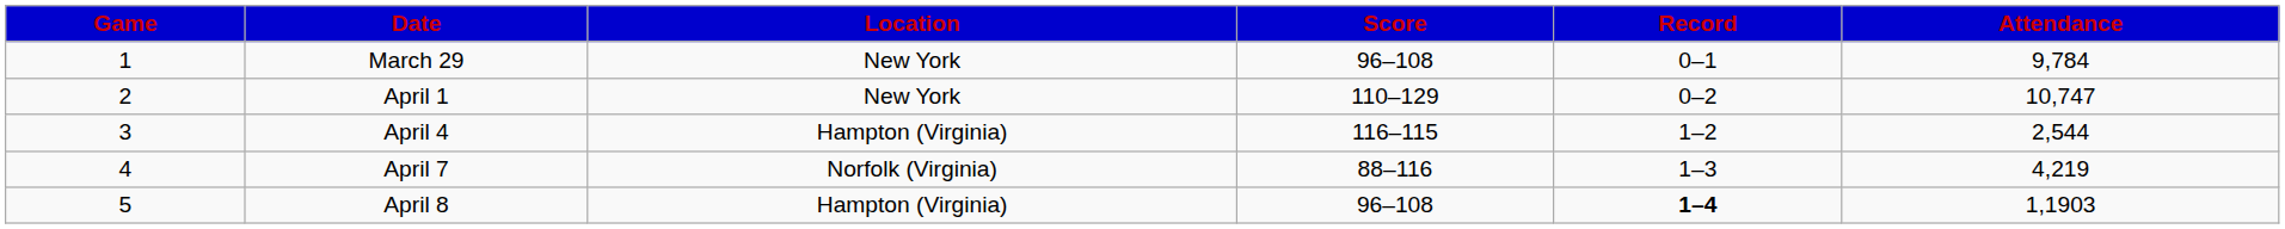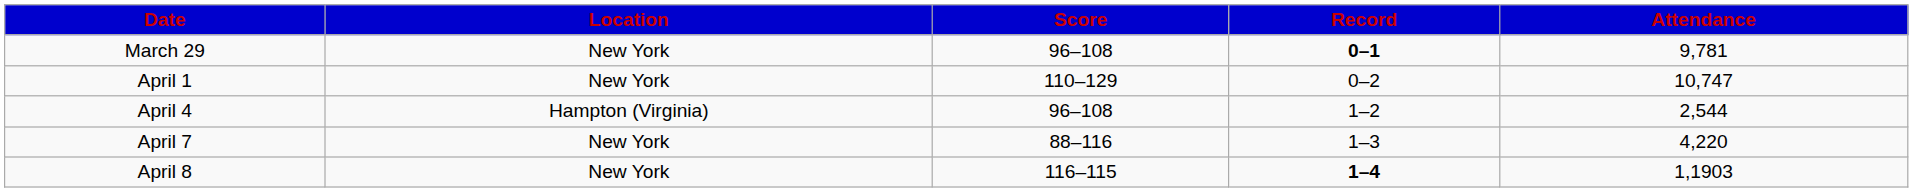 <table class="wikitable" style="width:80%;">
 <tr style="text-align:center; background:#0000CD; color:#CC0000;">
-<td><strong>Game</strong></td>
 <td><strong>Date</strong></td>
 <td><strong>Location</strong></td>
 <td><strong>Score</strong></td>
 <td><strong>Record</strong></td>
 <td><strong>Attendance</strong></td>
 </tr>
 <tr style="text-align:center;" bgcolor="">
-<td>1</td>
 <td>March 29</td>
 <td>New York</td>
 <td>96–108</td>
-<td>0–1</td>
-<td>9,784</td>
+<td><strong>0–1</strong></td>
+<td>9,781</td>
 </tr>
 <tr style="text-align:center;" bgcolor="">
-<td>2</td>
 <td>April 1</td>
 <td>New York</td>
 <td>110–129</td>
 <td>0–2</td>
 <td>10,747</td>
 </tr>
 <tr style="text-align:center;" bgcolor="">
-<td>3</td>
 <td>April 4</td>
 <td>Hampton (Virginia)</td>
-<td>116–115</td>
+<td>96–108</td>
 <td>1–2</td>
 <td>2,544</td>
 </tr>
 <tr style="text-align:center;" bgcolor="">
-<td>4</td>
 <td>April 7</td>
-<td>Norfolk (Virginia)</td>
+<td>New York</td>
 <td>88–116</td>
 <td>1–3</td>
-<td>4,219</td>
+<td>4,220</td>
 </tr>
 <tr style="text-align:center;" bgcolor="">
-<td>5</td>
 <td>April 8</td>
-<td>Hampton (Virginia)</td>
-<td>96–108</td>
+<td>New York</td>
+<td>116–115</td>
 <td><strong>1–4</strong></td>
 <td>1,1903</td>
 </tr>
 </table>
